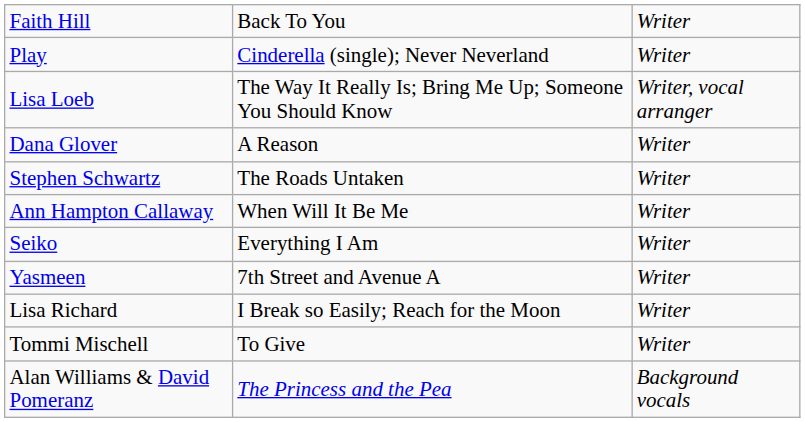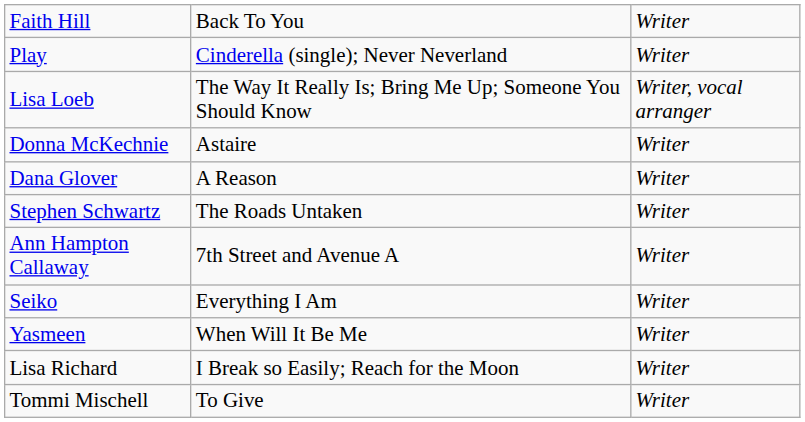 <table class="wikitable">
 <tr>
 <td><a href='#'>Faith Hill</a></td>
 <td>Back To You</td>
 <td><em>Writer</em></td>
 </tr>
 <tr>
 <td><a href='#'>Play</a></td>
 <td><a href='#'>Cinderella</a> (single); Never Neverland</td>
 <td><em>Writer</em></td>
 </tr>
 <tr>
 <td><a href='#'>Lisa Loeb</a></td>
 <td>The Way It Really Is; Bring Me Up; Someone You Should Know</td>
 <td><em>Writer, vocal arranger</em></td>
 </tr>
 <tr>
+<td><a href='#'>Donna McKechnie</a></td>
+<td>Astaire</td>
+<td><em>Writer</em></td>
+</tr>
+<tr>
 <td><a href='#'>Dana Glover</a></td>
 <td>A Reason</td>
 <td><em>Writer</em></td>
 </tr>
 <tr>
 <td><a href='#'>Stephen Schwartz</a></td>
 <td>The Roads Untaken</td>
 <td><em>Writer</em></td>
 </tr>
 <tr>
 <td><a href='#'>Ann Hampton Callaway</a></td>
-<td>When Will It Be Me</td>
+<td>7th Street and Avenue A</td>
 <td><em>Writer</em></td>
 </tr>
 <tr>
 <td><a href='#'>Seiko</a></td>
 <td>Everything I Am</td>
 <td><em>Writer</em></td>
 </tr>
 <tr>
 <td><a href='#'>Yasmeen</a></td>
-<td>7th Street and Avenue A</td>
+<td>When Will It Be Me</td>
 <td><em>Writer</em></td>
 </tr>
 <tr>
 <td>Lisa Richard</td>
 <td>I Break so Easily; Reach for the Moon</td>
 <td><em>Writer</em></td>
 </tr>
 <tr>
 <td>Tommi Mischell</td>
 <td>To Give</td>
 <td><em>Writer</em></td>
 </tr>
-<tr>
-<td>Alan Williams & <a href='#'>David Pomeranz</a></td>
-<td><em><a href='#'>The Princess and the Pea</a></em></td>
-<td><em>Background vocals</em></td>
-</tr>
 </table>
